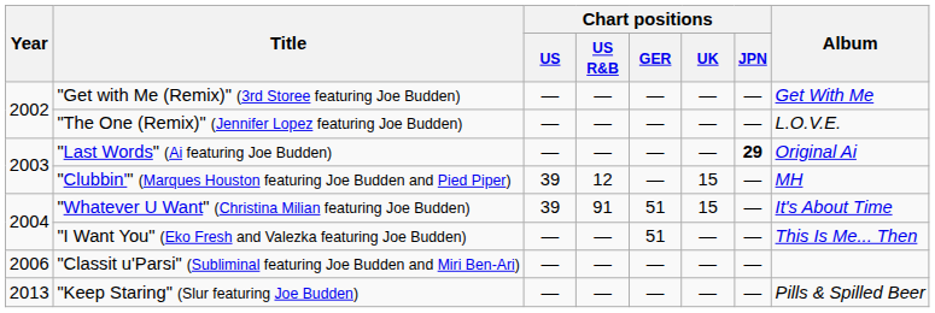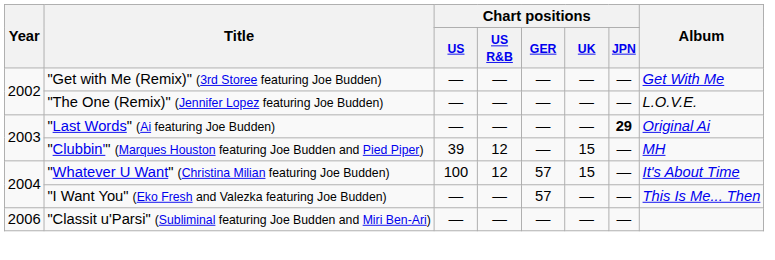 <table class="wikitable">
 <tr>
 <th rowspan="2">Year</th>
 <th rowspan="2">Title</th>
 <th colspan="5">Chart positions</th>
 <th rowspan="2">Album</th>
 </tr>
 <tr>
 <th style="width:40px;"><small><a href='#'>US</a></small><br></th>
 <th style="width:40px;"><small><a href='#'>US R&B</a></small><br></th>
 <th style="width:40px;"><small><a href='#'>GER</a></small></th>
 <th style="width:40px;"><small><a href='#'>UK</a></small><br></th>
 <th><small><a href='#'>JPN</a></small><br></th>
 </tr>
 <tr>
 <td rowspan="2">2002</td>
 <td>"Get with Me (Remix)" <small>(<a href='#'>3rd Storee</a> featuring Joe Budden)</small></td>
 <td style="text-align:center;">—</td>
 <td style="text-align:center;">—</td>
 <td style="text-align:center;">—</td>
 <td style="text-align:center;">—</td>
 <td style="text-align:center;">—</td>
 <td><em><a href='#'>Get With Me</a></em></td>
 </tr>
 <tr>
 <td>"The One (Remix)" <small>(<a href='#'>Jennifer Lopez</a> featuring Joe Budden)</small></td>
 <td style="text-align:center;">—</td>
 <td style="text-align:center;">—</td>
 <td style="text-align:center;">—</td>
 <td style="text-align:center;">—</td>
 <td style="text-align:center;">—</td>
 <td style="text-align:left;"><em>L.O.V.E.</em></td>
 </tr>
 <tr>
 <td rowspan="2">2003</td>
 <td>"<a href='#'>Last Words</a>" <small>(<a href='#'>Ai</a> featuring Joe Budden)</small></td>
 <td style="text-align:center;">—</td>
 <td style="text-align:center;">—</td>
 <td style="text-align:center;">—</td>
 <td style="text-align:center;">—</td>
 <td style="text-align:center;"><strong>29</strong></td>
 <td><em><a href='#'>Original Ai</a></em></td>
 </tr>
 <tr>
 <td>"<a href='#'>Clubbin'</a>" <small>(<a href='#'>Marques Houston</a> featuring Joe Budden and <a href='#'>Pied Piper</a>)</small></td>
 <td style="text-align:center;">39</td>
 <td style="text-align:center;">12</td>
 <td style="text-align:center;">—</td>
 <td style="text-align:center;">15</td>
 <td style="text-align:center;">—</td>
 <td style="text-align:left;"><em><a href='#'>MH</a></em></td>
 </tr>
 <tr>
 <td rowspan="2" style="text-align:left;">2004</td>
 <td>"<a href='#'>Whatever U Want</a>" <small>(<a href='#'>Christina Milian</a> featuring Joe Budden)</small></td>
-<td style="text-align:center;">39</td>
-<td style="text-align:center;">91</td>
-<td style="text-align:center;">51</td>
+<td style="text-align:center;">100</td>
+<td style="text-align:center;">12</td>
+<td style="text-align:center;">57</td>
 <td style="text-align:center;">15</td>
 <td style="text-align:center;">—</td>
 <td style="text-align:left;"><em><a href='#'>It's About Time</a></em></td>
 </tr>
 <tr>
 <td>"I Want You" <small>(<a href='#'>Eko Fresh</a> and Valezka featuring Joe Budden)</small></td>
 <td style="text-align:center;">—</td>
 <td style="text-align:center;">—</td>
-<td style="text-align:center;">51</td>
+<td style="text-align:center;">57</td>
 <td style="text-align:center;">—</td>
 <td style="text-align:center;">—</td>
 <td><em><a href='#'>This Is Me... Then</a></em></td>
 </tr>
 <tr>
 <td style="text-align:left;">2006</td>
 <td>"Classit u'Parsi" <small>(<a href='#'>Subliminal</a> featuring Joe Budden and <a href='#'>Miri Ben-Ari</a>) </small></td>
 <td style="text-align:center;">—</td>
 <td style="text-align:center;">—</td>
 <td style="text-align:center;">—</td>
 <td style="text-align:center;">—</td>
 <td style="text-align:center;">—</td>
 <td></td>
 </tr>
-<tr>
-<td style="text-align:left;">2013</td>
-<td>"Keep Staring" <small>(Slur featuring <a href='#'>Joe Budden</a>) </small></td>
-<td style="text-align:center;">—</td>
-<td style="text-align:center;">—</td>
-<td style="text-align:center;">—</td>
-<td style="text-align:center;">—</td>
-<td style="text-align:center;">—</td>
-<td style="text-align:center;"><em>Pills & Spilled Beer</em></td>
-</tr>
 </table>
